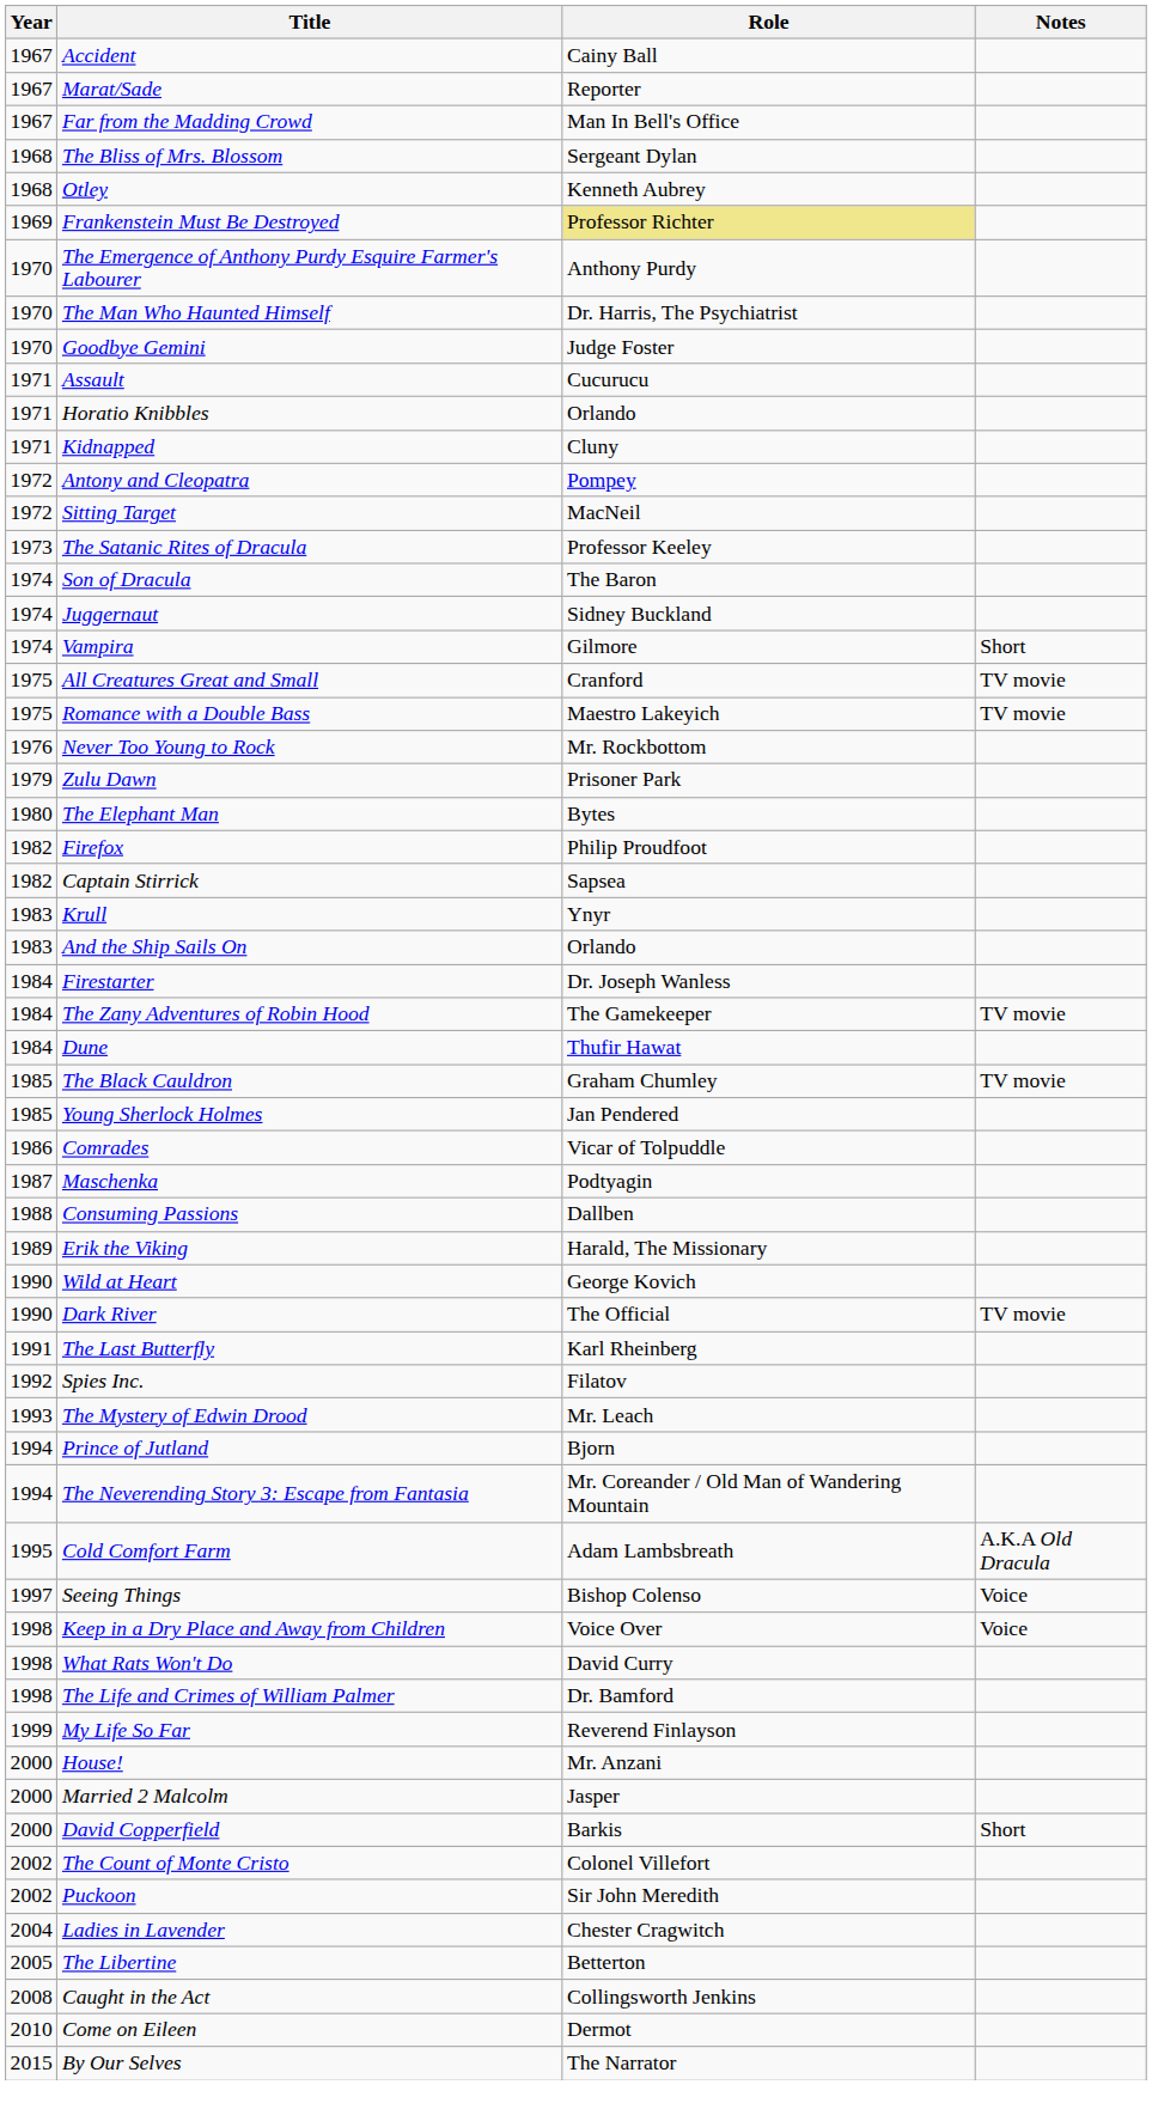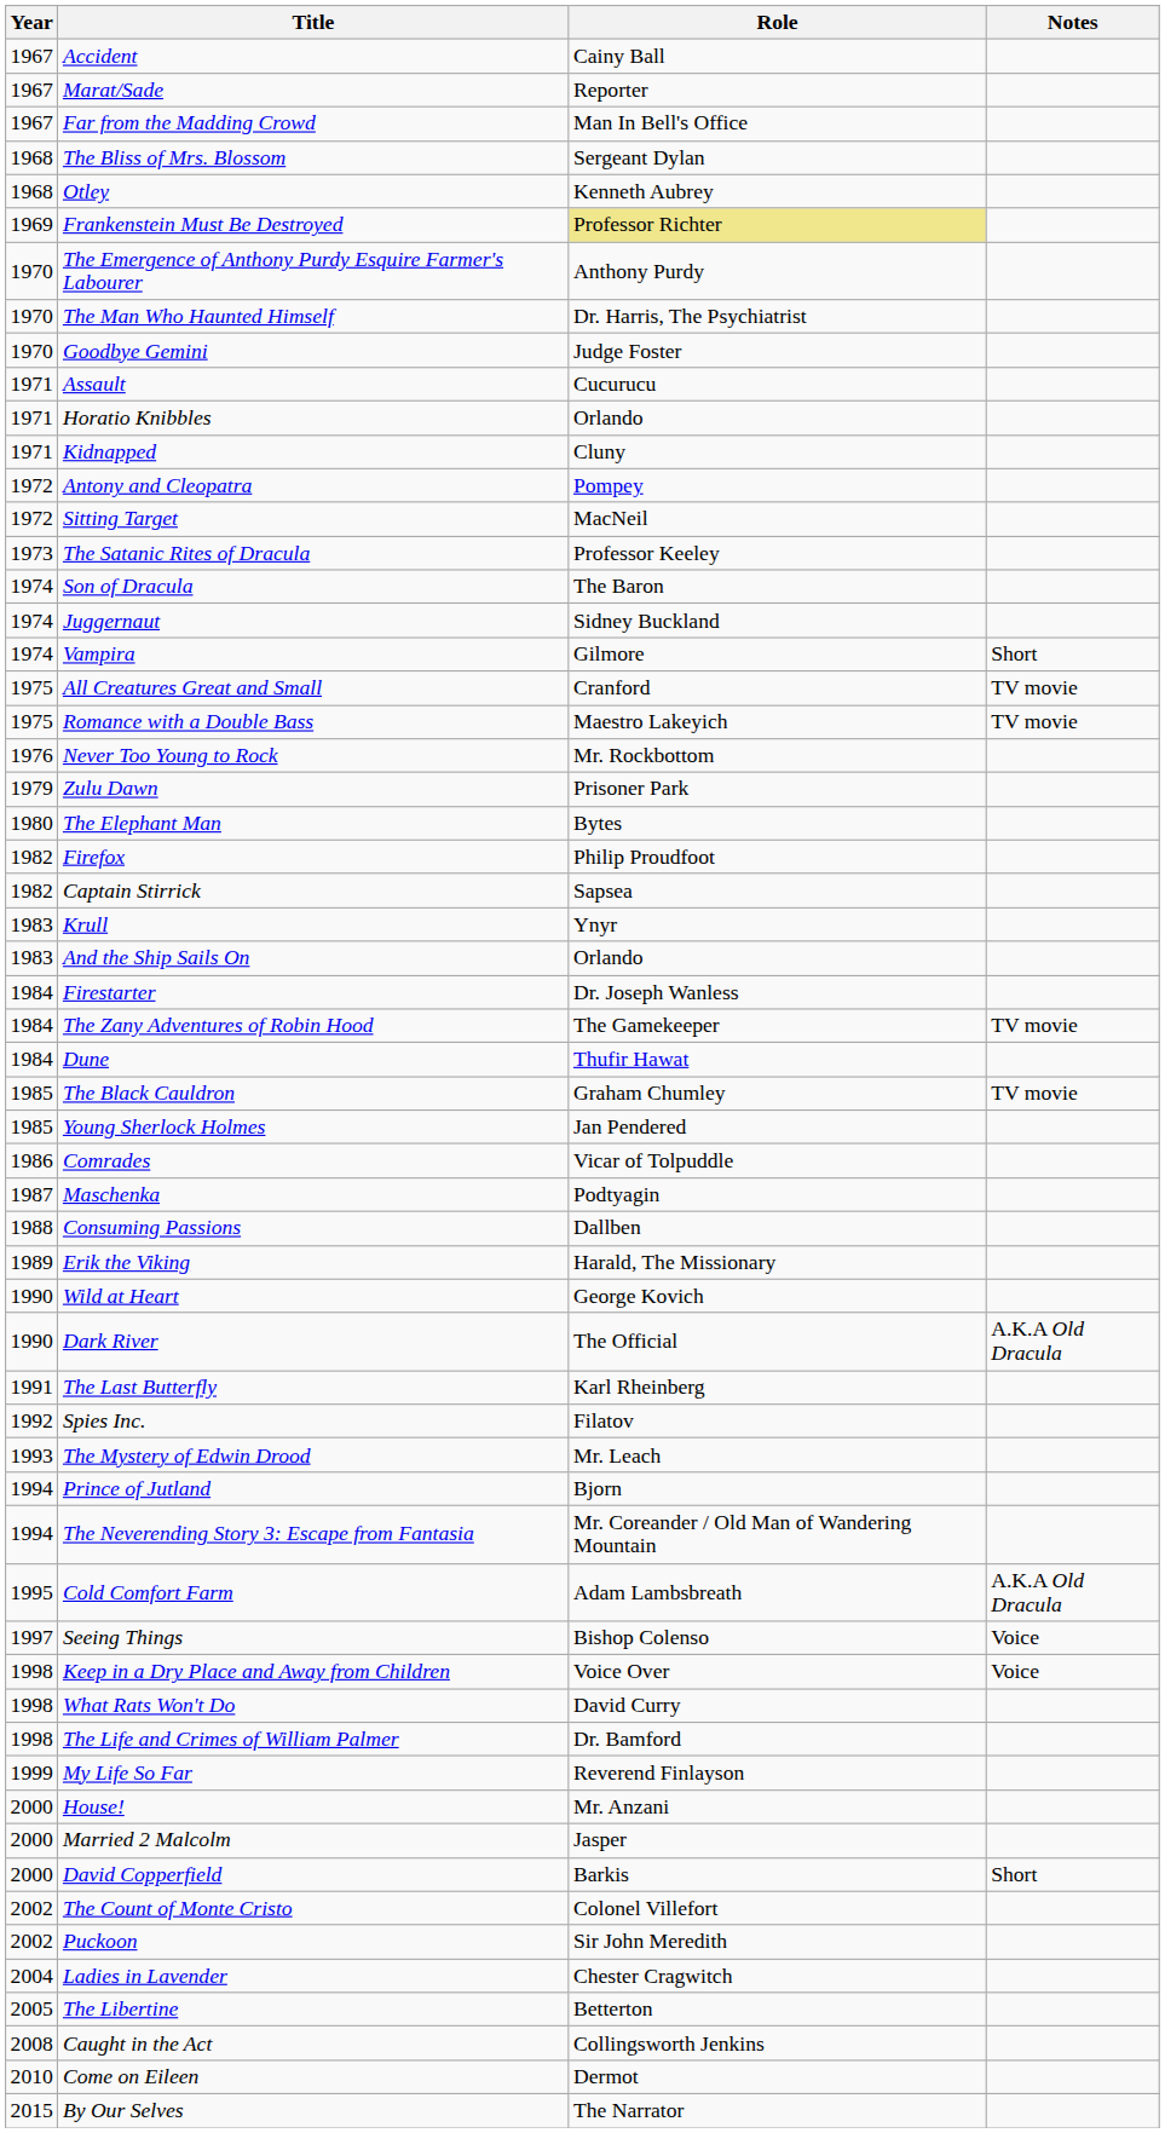 <table class = "wikitable sortable">
 <tr>
 <th>Year</th>
 <th>Title</th>
 <th>Role</th>
 <th class = "unsortable">Notes</th>
 </tr>
 <tr>
 <td>1967</td>
 <td><em><a href='#'>Accident</a></em></td>
 <td>Cainy Ball</td>
 <td></td>
 </tr>
 <tr>
 <td>1967</td>
 <td><em><a href='#'>Marat/Sade</a></em></td>
 <td>Reporter</td>
 <td></td>
 </tr>
 <tr>
 <td>1967</td>
 <td><em><a href='#'>Far from the Madding Crowd</a></em></td>
 <td>Man In Bell's Office</td>
 <td></td>
 </tr>
 <tr>
 <td>1968</td>
 <td><em><a href='#'>The Bliss of Mrs. Blossom</a></em></td>
 <td>Sergeant Dylan</td>
 <td></td>
 </tr>
 <tr>
 <td>1968</td>
 <td><em><a href='#'>Otley</a></em></td>
 <td>Kenneth Aubrey</td>
 <td></td>
 </tr>
 <tr>
 <td>1969</td>
 <td><em><a href='#'>Frankenstein Must Be Destroyed</a></em></td>
 <td style="background: khaki;">Professor Richter</td>
 <td></td>
 </tr>
 <tr>
 <td>1970</td>
 <td><em><a href='#'>The Emergence of Anthony Purdy Esquire Farmer's Labourer</a></em></td>
 <td>Anthony Purdy</td>
 <td></td>
 </tr>
 <tr>
 <td>1970</td>
 <td><em><a href='#'>The Man Who Haunted Himself</a></em></td>
 <td>Dr. Harris, The Psychiatrist</td>
 <td></td>
 </tr>
 <tr>
 <td>1970</td>
 <td><em><a href='#'>Goodbye Gemini</a></em></td>
 <td>Judge Foster</td>
 <td></td>
 </tr>
 <tr>
 <td>1971</td>
 <td><em><a href='#'>Assault</a></em></td>
 <td>Cucurucu</td>
 <td></td>
 </tr>
 <tr>
 <td>1971</td>
 <td><em>Horatio Knibbles</em></td>
 <td>Orlando</td>
 <td></td>
 </tr>
 <tr>
 <td>1971</td>
 <td><em><a href='#'>Kidnapped</a></em></td>
 <td>Cluny</td>
 <td></td>
 </tr>
 <tr>
 <td>1972</td>
 <td><em><a href='#'>Antony and Cleopatra</a></em></td>
 <td><a href='#'>Pompey</a></td>
 <td></td>
 </tr>
 <tr>
 <td>1972</td>
 <td><em><a href='#'>Sitting Target</a></em></td>
 <td>MacNeil</td>
 <td></td>
 </tr>
 <tr>
 <td>1973</td>
 <td><em><a href='#'>The Satanic Rites of Dracula</a></em></td>
 <td>Professor Keeley</td>
 <td></td>
 </tr>
 <tr>
 <td>1974</td>
 <td><em><a href='#'>Son of Dracula</a></em></td>
 <td>The Baron</td>
 <td></td>
 </tr>
 <tr>
 <td>1974</td>
 <td><em><a href='#'>Juggernaut</a></em></td>
 <td>Sidney Buckland</td>
 <td></td>
 </tr>
 <tr>
 <td>1974</td>
 <td><em><a href='#'>Vampira</a></em></td>
 <td>Gilmore</td>
 <td>Short</td>
 </tr>
 <tr>
 <td>1975</td>
 <td><em><a href='#'>All Creatures Great and Small</a></em></td>
 <td>Cranford</td>
 <td>TV movie</td>
 </tr>
 <tr>
 <td>1975</td>
 <td><em><a href='#'>Romance with a Double Bass</a></em></td>
 <td>Maestro Lakeyich</td>
 <td>TV movie</td>
 </tr>
 <tr>
 <td>1976</td>
 <td><em><a href='#'>Never Too Young to Rock</a></em></td>
 <td>Mr. Rockbottom</td>
 <td></td>
 </tr>
 <tr>
 <td>1979</td>
 <td><em><a href='#'>Zulu Dawn</a></em></td>
 <td>Prisoner Park</td>
 <td></td>
 </tr>
 <tr>
 <td>1980</td>
 <td><em><a href='#'>The Elephant Man</a></em></td>
 <td>Bytes</td>
 <td></td>
 </tr>
 <tr>
 <td>1982</td>
 <td><em><a href='#'>Firefox</a></em></td>
 <td>Philip Proudfoot</td>
 <td></td>
 </tr>
 <tr>
 <td>1982</td>
 <td><em>Captain Stirrick</em></td>
 <td>Sapsea</td>
 <td></td>
 </tr>
 <tr>
 <td>1983</td>
 <td><em><a href='#'>Krull</a></em></td>
 <td>Ynyr</td>
 <td></td>
 </tr>
 <tr>
 <td>1983</td>
 <td><em><a href='#'>And the Ship Sails On</a></em></td>
 <td>Orlando</td>
 <td></td>
 </tr>
 <tr>
 <td>1984</td>
 <td><em><a href='#'>Firestarter</a></em></td>
 <td>Dr. Joseph Wanless</td>
 <td></td>
 </tr>
 <tr>
 <td>1984</td>
 <td><em><a href='#'>The Zany Adventures of Robin Hood</a></em></td>
 <td>The Gamekeeper</td>
 <td>TV movie</td>
 </tr>
 <tr>
 <td>1984</td>
 <td><em><a href='#'>Dune</a></em></td>
 <td><a href='#'>Thufir Hawat</a></td>
 <td></td>
 </tr>
 <tr>
 <td>1985</td>
 <td><em><a href='#'>The Black Cauldron</a></em></td>
 <td>Graham Chumley</td>
 <td>TV movie</td>
 </tr>
 <tr>
 <td>1985</td>
 <td><em><a href='#'>Young Sherlock Holmes</a></em></td>
 <td>Jan Pendered</td>
 <td></td>
 </tr>
 <tr>
 <td>1986</td>
 <td><em><a href='#'>Comrades</a></em></td>
 <td>Vicar of Tolpuddle</td>
 <td></td>
 </tr>
 <tr>
 <td>1987</td>
 <td><em><a href='#'>Maschenka</a></em></td>
 <td>Podtyagin</td>
 <td></td>
 </tr>
 <tr>
 <td>1988</td>
 <td><em><a href='#'>Consuming Passions</a></em></td>
 <td>Dallben</td>
 <td></td>
 </tr>
 <tr>
 <td>1989</td>
 <td><em><a href='#'>Erik the Viking</a></em></td>
 <td>Harald, The Missionary</td>
 <td></td>
 </tr>
 <tr>
 <td>1990</td>
 <td><em><a href='#'>Wild at Heart</a></em></td>
 <td>George Kovich</td>
 <td></td>
 </tr>
 <tr>
 <td>1990</td>
 <td><em><a href='#'>Dark River</a></em></td>
 <td>The Official</td>
-<td>TV movie</td>
+<td>A.K.A <em>Old Dracula</em></td>
 </tr>
 <tr>
 <td>1991</td>
 <td><em><a href='#'>The Last Butterfly</a></em></td>
 <td>Karl Rheinberg</td>
 <td></td>
 </tr>
 <tr>
 <td>1992</td>
 <td><em>Spies Inc.</em></td>
 <td>Filatov</td>
 <td></td>
 </tr>
 <tr>
 <td>1993</td>
 <td><em><a href='#'>The Mystery of Edwin Drood</a></em></td>
 <td>Mr. Leach</td>
 <td></td>
 </tr>
 <tr>
 <td>1994</td>
 <td><em><a href='#'>Prince of Jutland</a></em></td>
 <td>Bjorn</td>
 <td></td>
 </tr>
 <tr>
 <td>1994</td>
 <td><em><a href='#'>The Neverending Story 3: Escape from Fantasia</a></em></td>
 <td>Mr. Coreander / Old Man of Wandering Mountain</td>
 <td></td>
 </tr>
 <tr>
 <td>1995</td>
 <td><em><a href='#'>Cold Comfort Farm</a></em></td>
 <td>Adam Lambsbreath</td>
 <td>A.K.A <em>Old Dracula</em></td>
 </tr>
 <tr>
 <td>1997</td>
 <td><em>Seeing Things</em></td>
 <td>Bishop Colenso</td>
 <td>Voice</td>
 </tr>
 <tr>
 <td>1998</td>
 <td><em><a href='#'>Keep in a Dry Place and Away from Children</a></em></td>
 <td>Voice Over</td>
 <td>Voice</td>
 </tr>
 <tr>
 <td>1998</td>
 <td><em><a href='#'>What Rats Won't Do</a></em></td>
 <td>David Curry</td>
 <td></td>
 </tr>
 <tr>
 <td>1998</td>
 <td><em><a href='#'>The Life and Crimes of William Palmer</a></em></td>
 <td>Dr. Bamford</td>
 <td></td>
 </tr>
 <tr>
 <td>1999</td>
 <td><em><a href='#'>My Life So Far</a></em></td>
 <td>Reverend Finlayson</td>
 <td></td>
 </tr>
 <tr>
 <td>2000</td>
 <td><em><a href='#'>House!</a></em></td>
 <td>Mr. Anzani</td>
 <td></td>
 </tr>
 <tr>
 <td>2000</td>
 <td><em>Married 2 Malcolm</em></td>
 <td>Jasper</td>
 <td></td>
 </tr>
 <tr>
 <td>2000</td>
 <td><em><a href='#'>David Copperfield</a></em></td>
 <td>Barkis</td>
 <td>Short</td>
 </tr>
 <tr>
 <td>2002</td>
 <td><em><a href='#'>The Count of Monte Cristo</a></em></td>
 <td>Colonel Villefort</td>
 <td></td>
 </tr>
 <tr>
 <td>2002</td>
 <td><em><a href='#'>Puckoon</a></em></td>
 <td>Sir John Meredith</td>
 <td></td>
 </tr>
 <tr>
 <td>2004</td>
 <td><em><a href='#'>Ladies in Lavender</a></em></td>
 <td>Chester Cragwitch</td>
 <td></td>
 </tr>
 <tr>
 <td>2005</td>
 <td><em><a href='#'>The Libertine</a></em></td>
 <td>Betterton</td>
 <td></td>
 </tr>
 <tr>
 <td>2008</td>
 <td><em>Caught in the Act</em></td>
 <td>Collingsworth Jenkins</td>
 <td></td>
 </tr>
 <tr>
 <td>2010</td>
 <td><em>Come on Eileen</em></td>
 <td>Dermot</td>
 <td></td>
 </tr>
 <tr>
 <td>2015</td>
 <td><em>By Our Selves</em></td>
 <td>The Narrator</td>
 <td></td>
 </tr>
 </table>
